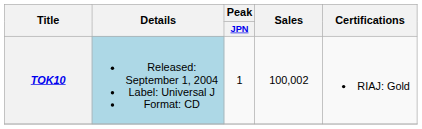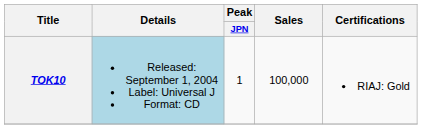 <table class="wikitable plainrowheaders" style="text-align:center;">
 <tr>
 <th scope="col" rowspan="2" style="width:12em;">Title</th>
 <th scope="col" rowspan="2" style="width:16em;">Details</th>
 <th scope="col">Peak</th>
 <th scope="col" rowspan="2" style="width:8em;">Sales</th>
 <th scope="col" rowspan="2" style="width:10em;">Certifications</th>
 </tr>
 <tr>
 <th scope="col" style="width:2.5em;font-size:85%;"><a href='#'>JPN</a><br></th>
 </tr>
 <tr>
 <th scope="row"><em><a href='#'>TOK10</a></em></th>
 <td style="background: lightblue;"><br><ul><li>Released: September 1, 2004</li><li>Label: Universal J</li><li>Format: CD</li></ul></td>
 <td>1</td>
-<td>100,002</td>
+<td>100,000</td>
 <td><br><ul><li>RIAJ: Gold</li></ul></td>
 </tr>
 <tr>
 </tr>
 </table>
